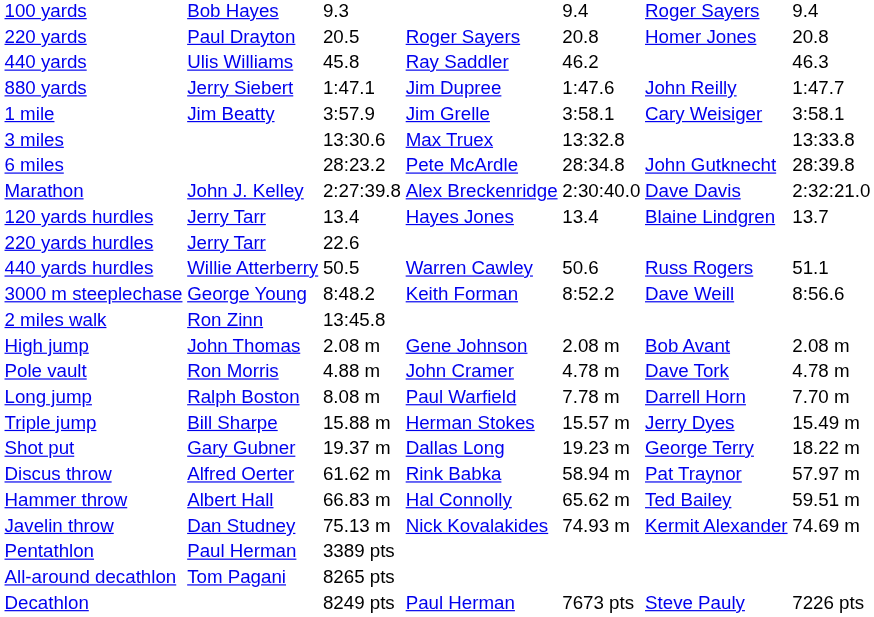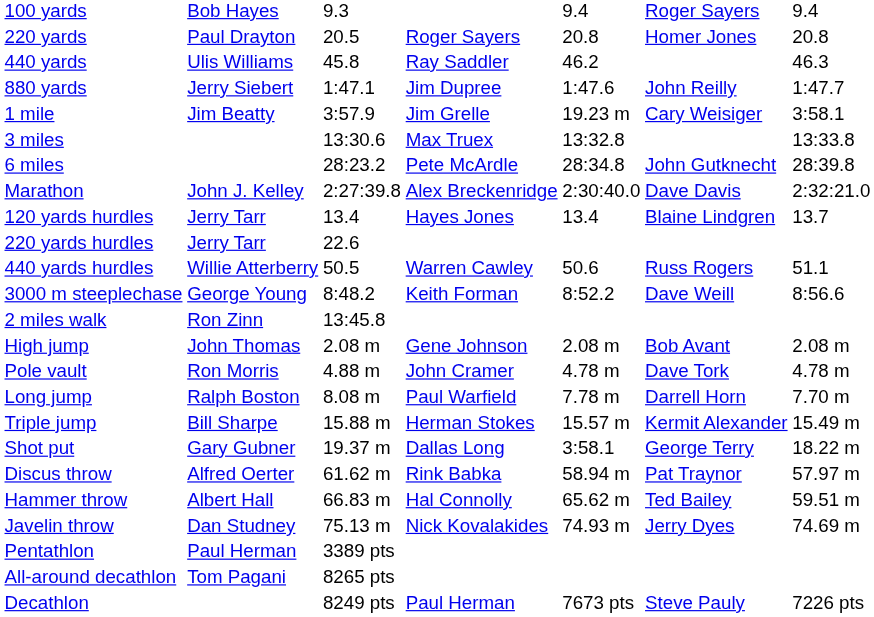 <table>
 <tr>
 <td><a href='#'>100 yards</a></td>
 <td><a href='#'>Bob Hayes</a></td>
 <td>9.3</td>
 <td></td>
 <td>9.4</td>
 <td><a href='#'>Roger Sayers</a></td>
 <td>9.4</td>
 </tr>
 <tr>
 <td><a href='#'>220 yards</a></td>
 <td><a href='#'>Paul Drayton</a></td>
 <td>20.5</td>
 <td><a href='#'>Roger Sayers</a></td>
 <td>20.8</td>
 <td><a href='#'>Homer Jones</a></td>
 <td>20.8</td>
 </tr>
 <tr>
 <td><a href='#'>440 yards</a></td>
 <td><a href='#'>Ulis Williams</a></td>
 <td>45.8</td>
 <td><a href='#'>Ray Saddler</a></td>
 <td>46.2</td>
 <td></td>
 <td>46.3</td>
 </tr>
 <tr>
 <td><a href='#'>880 yards</a></td>
 <td><a href='#'>Jerry Siebert</a></td>
 <td>1:47.1</td>
 <td><a href='#'>Jim Dupree</a></td>
 <td>1:47.6</td>
 <td><a href='#'>John Reilly</a></td>
 <td>1:47.7</td>
 </tr>
 <tr>
 <td><a href='#'>1 mile</a></td>
 <td><a href='#'>Jim Beatty</a></td>
 <td>3:57.9</td>
 <td><a href='#'>Jim Grelle</a></td>
-<td>3:58.1</td>
+<td>19.23 m</td>
 <td><a href='#'>Cary Weisiger</a></td>
 <td>3:58.1</td>
 </tr>
 <tr>
 <td><a href='#'>3 miles</a></td>
 <td></td>
 <td>13:30.6</td>
 <td><a href='#'>Max Truex</a></td>
 <td>13:32.8</td>
 <td></td>
 <td>13:33.8</td>
 </tr>
 <tr>
 <td><a href='#'>6 miles</a></td>
 <td></td>
 <td>28:23.2</td>
 <td><a href='#'>Pete McArdle</a></td>
 <td>28:34.8</td>
 <td><a href='#'>John Gutknecht</a></td>
 <td>28:39.8</td>
 </tr>
 <tr>
 <td><a href='#'>Marathon</a></td>
 <td><a href='#'>John J. Kelley</a></td>
 <td>2:27:39.8</td>
 <td><a href='#'>Alex Breckenridge</a></td>
 <td>2:30:40.0</td>
 <td><a href='#'>Dave Davis</a></td>
 <td>2:32:21.0</td>
 </tr>
 <tr>
 <td><a href='#'>120 yards hurdles</a></td>
 <td><a href='#'>Jerry Tarr</a></td>
 <td>13.4</td>
 <td><a href='#'>Hayes Jones</a></td>
 <td>13.4</td>
 <td><a href='#'>Blaine Lindgren</a></td>
 <td>13.7</td>
 </tr>
 <tr>
 <td><a href='#'>220 yards hurdles</a></td>
 <td><a href='#'>Jerry Tarr</a></td>
 <td>22.6</td>
 <td></td>
 <td></td>
 <td></td>
 <td></td>
 </tr>
 <tr>
 <td><a href='#'>440 yards hurdles</a></td>
 <td><a href='#'>Willie Atterberry</a></td>
 <td>50.5</td>
 <td><a href='#'>Warren Cawley</a></td>
 <td>50.6</td>
 <td><a href='#'>Russ Rogers</a></td>
 <td>51.1</td>
 </tr>
 <tr>
 <td><a href='#'>3000 m steeplechase</a></td>
 <td><a href='#'>George Young</a></td>
 <td>8:48.2</td>
 <td><a href='#'>Keith Forman</a></td>
 <td>8:52.2</td>
 <td><a href='#'>Dave Weill</a></td>
 <td>8:56.6</td>
 </tr>
 <tr>
 <td><a href='#'>2 miles walk</a></td>
 <td><a href='#'>Ron Zinn</a></td>
 <td>13:45.8</td>
 <td></td>
 <td></td>
 <td></td>
 <td></td>
 </tr>
 <tr>
 <td><a href='#'>High jump</a></td>
 <td><a href='#'>John Thomas</a></td>
 <td>2.08 m</td>
 <td><a href='#'>Gene Johnson</a></td>
 <td>2.08 m</td>
 <td><a href='#'>Bob Avant</a></td>
 <td>2.08 m</td>
 </tr>
 <tr>
 <td><a href='#'>Pole vault</a></td>
 <td><a href='#'>Ron Morris</a></td>
 <td>4.88 m</td>
 <td><a href='#'>John Cramer</a></td>
 <td>4.78 m</td>
 <td><a href='#'>Dave Tork</a></td>
 <td>4.78 m</td>
 </tr>
 <tr>
 <td><a href='#'>Long jump</a></td>
 <td><a href='#'>Ralph Boston</a></td>
 <td>8.08 m</td>
 <td><a href='#'>Paul Warfield</a></td>
 <td>7.78 m</td>
 <td><a href='#'>Darrell Horn</a></td>
 <td>7.70 m</td>
 </tr>
 <tr>
 <td><a href='#'>Triple jump</a></td>
 <td><a href='#'>Bill Sharpe</a></td>
 <td>15.88 m</td>
 <td><a href='#'>Herman Stokes</a></td>
 <td>15.57 m</td>
-<td><a href='#'>Jerry Dyes</a></td>
+<td><a href='#'>Kermit Alexander</a></td>
 <td>15.49 m</td>
 </tr>
 <tr>
 <td><a href='#'>Shot put</a></td>
 <td><a href='#'>Gary Gubner</a></td>
 <td>19.37 m</td>
 <td><a href='#'>Dallas Long</a></td>
-<td>19.23 m</td>
+<td>3:58.1</td>
 <td><a href='#'>George Terry</a></td>
 <td>18.22 m</td>
 </tr>
 <tr>
 <td><a href='#'>Discus throw</a></td>
 <td><a href='#'>Alfred Oerter</a></td>
 <td>61.62 m</td>
 <td><a href='#'>Rink Babka</a></td>
 <td>58.94 m</td>
 <td><a href='#'>Pat Traynor</a></td>
 <td>57.97 m</td>
 </tr>
 <tr>
 <td><a href='#'>Hammer throw</a></td>
 <td><a href='#'>Albert Hall</a></td>
 <td>66.83 m</td>
 <td><a href='#'>Hal Connolly</a></td>
 <td>65.62 m</td>
 <td><a href='#'>Ted Bailey</a></td>
 <td>59.51 m</td>
 </tr>
 <tr>
 <td><a href='#'>Javelin throw</a></td>
 <td><a href='#'>Dan Studney</a></td>
 <td>75.13 m</td>
 <td><a href='#'>Nick Kovalakides</a></td>
 <td>74.93 m</td>
-<td><a href='#'>Kermit Alexander</a></td>
+<td><a href='#'>Jerry Dyes</a></td>
 <td>74.69 m</td>
 </tr>
 <tr>
 <td><a href='#'>Pentathlon</a></td>
 <td><a href='#'>Paul Herman</a></td>
 <td>3389 pts</td>
 <td></td>
 <td></td>
 <td></td>
 <td></td>
 </tr>
 <tr>
 <td><a href='#'>All-around decathlon</a></td>
 <td><a href='#'>Tom Pagani</a></td>
 <td>8265 pts</td>
 <td></td>
 <td></td>
 <td></td>
 <td></td>
 </tr>
 <tr>
 <td><a href='#'>Decathlon</a></td>
 <td></td>
 <td>8249 pts</td>
 <td><a href='#'>Paul Herman</a></td>
 <td>7673 pts</td>
 <td><a href='#'>Steve Pauly</a></td>
 <td>7226 pts</td>
 </tr>
 </table>
